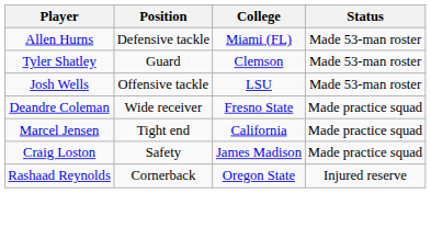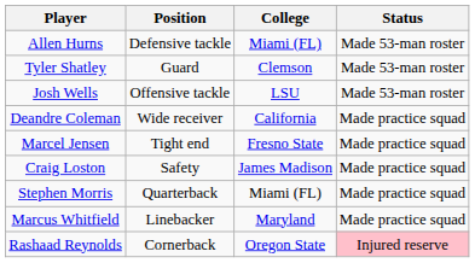 <table class="wikitable" style="font-size: 95%;">
 <tr>
 <th>Player</th>
 <th>Position</th>
 <th>College</th>
 <th>Status</th>
 </tr>
 <tr>
 <td align="center"><a href='#'>Allen Hurns</a></td>
 <td align="center">Defensive tackle</td>
 <td align="center"><a href='#'>Miami (FL)</a></td>
 <td align="center">Made 53-man roster</td>
 </tr>
 <tr>
 <td align="center"><a href='#'>Tyler Shatley</a></td>
 <td align="center">Guard</td>
 <td align="center"><a href='#'>Clemson</a></td>
 <td align="center">Made 53-man roster</td>
 </tr>
 <tr>
 <td align="center"><a href='#'>Josh Wells</a></td>
 <td align="center">Offensive tackle</td>
 <td align="center"><a href='#'>LSU</a></td>
 <td align="center">Made 53-man roster</td>
 </tr>
 <tr>
 <td align="center"><a href='#'>Deandre Coleman</a></td>
 <td align="center">Wide receiver</td>
-<td align="center"><a href='#'>Fresno State</a></td>
+<td align="center"><a href='#'>California</a></td>
 <td align="center">Made practice squad</td>
 </tr>
 <tr>
 <td align="center"><a href='#'>Marcel Jensen</a></td>
 <td align="center">Tight end</td>
-<td align="center"><a href='#'>California</a></td>
+<td align="center"><a href='#'>Fresno State</a></td>
 <td align="center">Made practice squad</td>
 </tr>
 <tr>
 <td align="center"><a href='#'>Craig Loston</a></td>
 <td align="center">Safety</td>
 <td align="center"><a href='#'>James Madison</a></td>
 <td align="center">Made practice squad</td>
 </tr>
 <tr>
+<td align="center"><a href='#'>Stephen Morris</a></td>
+<td align="center">Quarterback</td>
+<td align="center">Miami (FL)</td>
+<td align="center">Made practice squad</td>
+</tr>
+<tr>
+<td align="center"><a href='#'>Marcus Whitfield</a></td>
+<td align="center">Linebacker</td>
+<td align="center"><a href='#'>Maryland</a></td>
+<td align="center">Made practice squad</td>
+</tr>
+<tr>
 <td align="center"><a href='#'>Rashaad Reynolds</a></td>
 <td align="center">Cornerback</td>
 <td align="center"><a href='#'>Oregon State</a></td>
-<td align="center">Injured reserve</td>
+<td align="center" style="background: pink;">Injured reserve</td>
 </tr>
 </table>
